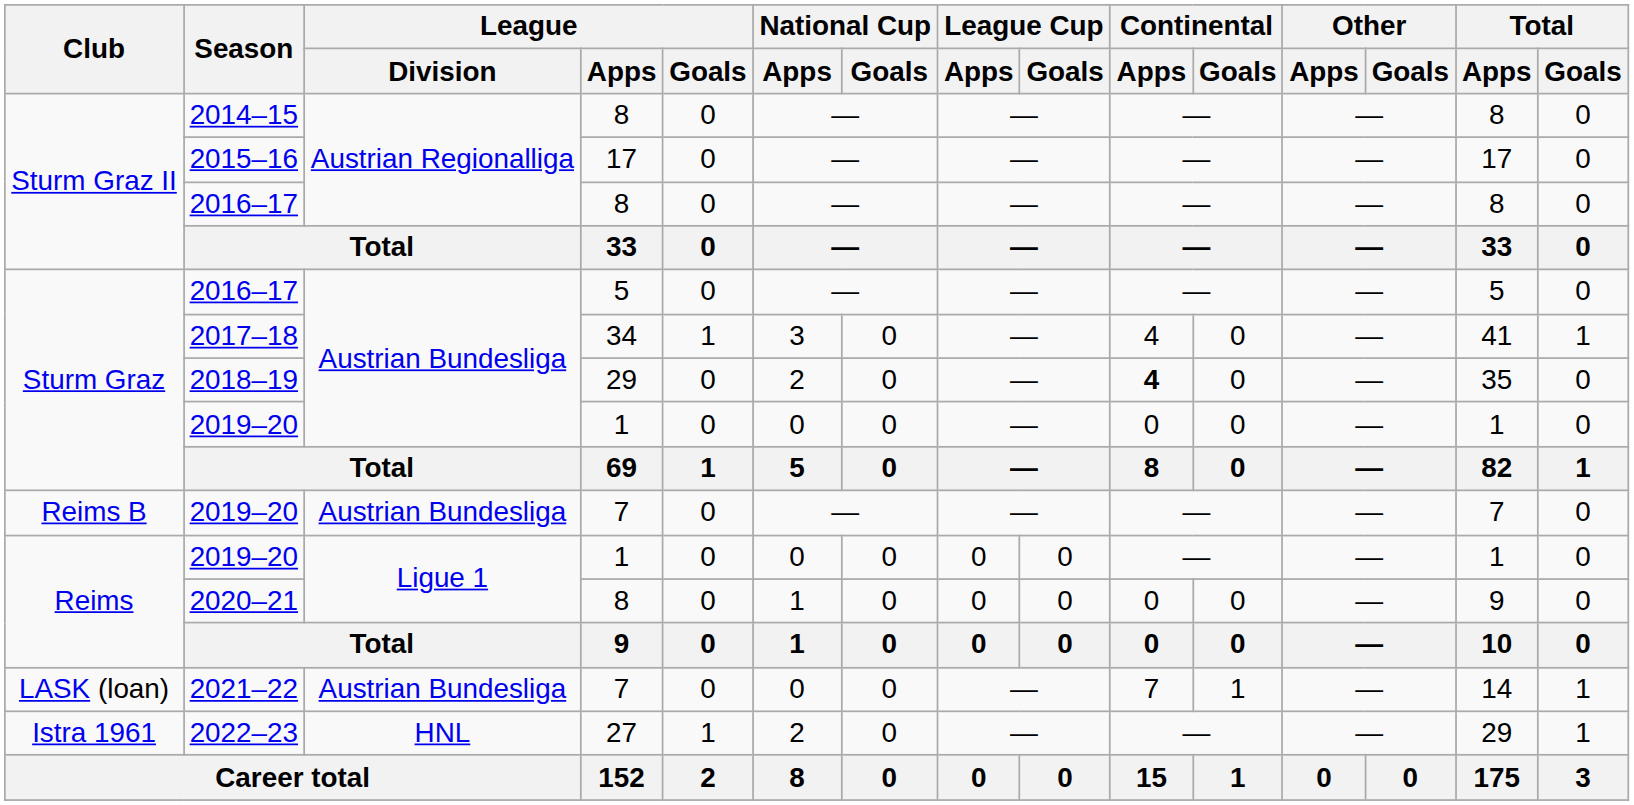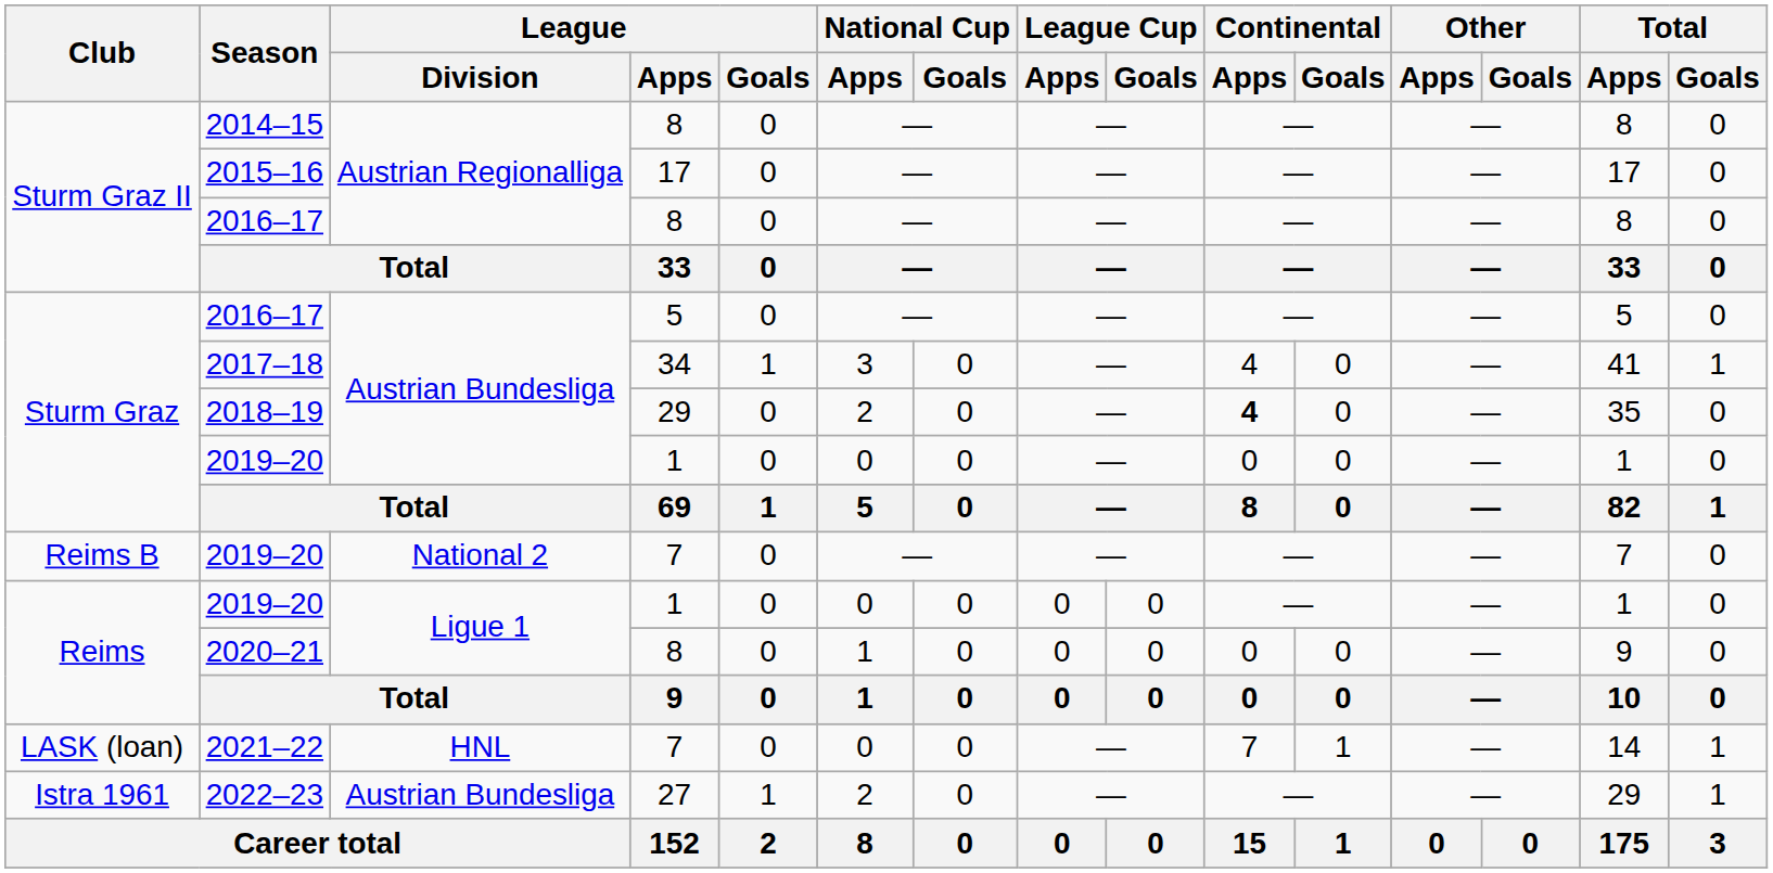 <table class="wikitable" style="text-align:center">
 <tr>
 <th rowspan="2">Club</th>
 <th rowspan="2">Season</th>
 <th colspan="3">League</th>
 <th colspan="2">National Cup</th>
 <th colspan="2">League Cup</th>
 <th colspan="2">Continental</th>
 <th colspan="2">Other</th>
 <th colspan="2">Total</th>
 </tr>
 <tr>
 <th>Division</th>
 <th>Apps</th>
 <th>Goals</th>
 <th>Apps</th>
 <th>Goals</th>
 <th>Apps</th>
 <th>Goals</th>
 <th>Apps</th>
 <th>Goals</th>
 <th>Apps</th>
 <th>Goals</th>
 <th>Apps</th>
 <th>Goals</th>
 </tr>
 <tr>
 <td rowspan="4"><a href='#'>Sturm Graz II</a></td>
 <td><a href='#'>2014–15</a></td>
 <td rowspan="3"><a href='#'>Austrian Regionalliga</a></td>
 <td>8</td>
 <td>0</td>
 <td colspan="2">—</td>
 <td colspan="2">—</td>
 <td colspan="2">—</td>
 <td colspan="2">—</td>
 <td>8</td>
 <td>0</td>
 </tr>
 <tr>
 <td><a href='#'>2015–16</a></td>
 <td>17</td>
 <td>0</td>
 <td colspan="2">—</td>
 <td colspan="2">—</td>
 <td colspan="2">—</td>
 <td colspan="2">—</td>
 <td>17</td>
 <td>0</td>
 </tr>
 <tr>
 <td><a href='#'>2016–17</a></td>
 <td>8</td>
 <td>0</td>
 <td colspan="2">—</td>
 <td colspan="2">—</td>
 <td colspan="2">—</td>
 <td colspan="2">—</td>
 <td>8</td>
 <td>0</td>
 </tr>
 <tr>
 <th colspan="2">Total</th>
 <th>33</th>
 <th>0</th>
 <th colspan="2">—</th>
 <th colspan="2">—</th>
 <th colspan="2">—</th>
 <th colspan="2">—</th>
 <th>33</th>
 <th>0</th>
 </tr>
 <tr>
 <td rowspan="5"><a href='#'>Sturm Graz</a></td>
 <td><a href='#'>2016–17</a></td>
 <td rowspan="4"><a href='#'>Austrian Bundesliga</a></td>
 <td>5</td>
 <td>0</td>
 <td colspan="2">—</td>
 <td colspan="2">—</td>
 <td colspan="2">—</td>
 <td colspan="2">—</td>
 <td>5</td>
 <td>0</td>
 </tr>
 <tr>
 <td><a href='#'>2017–18</a></td>
 <td>34</td>
 <td>1</td>
 <td>3</td>
 <td>0</td>
 <td colspan="2">—</td>
 <td>4</td>
 <td>0</td>
 <td colspan="2">—</td>
 <td>41</td>
 <td>1</td>
 </tr>
 <tr>
 <td><a href='#'>2018–19</a></td>
 <td>29</td>
 <td>0</td>
 <td>2</td>
 <td>0</td>
 <td colspan="2">—</td>
 <td><strong>4</strong></td>
 <td>0</td>
 <td colspan="2">—</td>
 <td>35</td>
 <td>0</td>
 </tr>
 <tr>
 <td><a href='#'>2019–20</a></td>
 <td>1</td>
 <td>0</td>
 <td>0</td>
 <td>0</td>
 <td colspan="2">—</td>
 <td>0</td>
 <td>0</td>
 <td colspan="2">—</td>
 <td>1</td>
 <td>0</td>
 </tr>
 <tr>
 <th colspan="2">Total</th>
 <th>69</th>
 <th>1</th>
 <th>5</th>
 <th>0</th>
 <th colspan="2">—</th>
 <th>8</th>
 <th>0</th>
 <th colspan="2">—</th>
 <th>82</th>
 <th>1</th>
 </tr>
 <tr>
 <td><a href='#'>Reims B</a></td>
 <td><a href='#'>2019–20</a></td>
-<td><a href='#'>Austrian Bundesliga</a></td>
+<td><a href='#'>National 2</a></td>
 <td>7</td>
 <td>0</td>
 <td colspan="2">—</td>
 <td colspan="2">—</td>
 <td colspan="2">—</td>
 <td colspan="2">—</td>
 <td>7</td>
 <td>0</td>
 </tr>
 <tr>
 <td rowspan="3"><a href='#'>Reims</a></td>
 <td><a href='#'>2019–20</a></td>
 <td rowspan="2"><a href='#'>Ligue 1</a></td>
 <td>1</td>
 <td>0</td>
 <td>0</td>
 <td>0</td>
 <td>0</td>
 <td>0</td>
 <td colspan="2">—</td>
 <td colspan="2">—</td>
 <td>1</td>
 <td>0</td>
 </tr>
 <tr>
 <td><a href='#'>2020–21</a></td>
 <td>8</td>
 <td>0</td>
 <td>1</td>
 <td>0</td>
 <td>0</td>
 <td>0</td>
 <td>0</td>
 <td>0</td>
 <td colspan="2">—</td>
 <td>9</td>
 <td>0</td>
 </tr>
 <tr>
 <th colspan="2">Total</th>
 <th>9</th>
 <th>0</th>
 <th>1</th>
 <th>0</th>
 <th>0</th>
 <th>0</th>
 <th>0</th>
 <th>0</th>
 <th colspan="2">—</th>
 <th>10</th>
 <th>0</th>
 </tr>
 <tr>
 <td><a href='#'>LASK</a> (loan)</td>
 <td><a href='#'>2021–22</a></td>
-<td><a href='#'>Austrian Bundesliga</a></td>
+<td><a href='#'>HNL</a></td>
 <td>7</td>
 <td>0</td>
 <td>0</td>
 <td>0</td>
 <td colspan="2">—</td>
 <td>7</td>
 <td>1</td>
 <td colspan="2">—</td>
 <td>14</td>
 <td>1</td>
 </tr>
 <tr>
 <td><a href='#'>Istra 1961</a></td>
 <td><a href='#'>2022–23</a></td>
-<td><a href='#'>HNL</a></td>
+<td><a href='#'>Austrian Bundesliga</a></td>
 <td>27</td>
 <td>1</td>
 <td>2</td>
 <td>0</td>
 <td colspan="2">—</td>
 <td colspan="2">—</td>
 <td colspan="2">—</td>
 <td>29</td>
 <td>1</td>
 </tr>
 <tr>
 <th colspan="3">Career total</th>
 <th>152</th>
 <th>2</th>
 <th>8</th>
 <th>0</th>
 <th>0</th>
 <th>0</th>
 <th>15</th>
 <th>1</th>
 <th>0</th>
 <th>0</th>
 <th>175</th>
 <th>3</th>
 </tr>
 </table>
